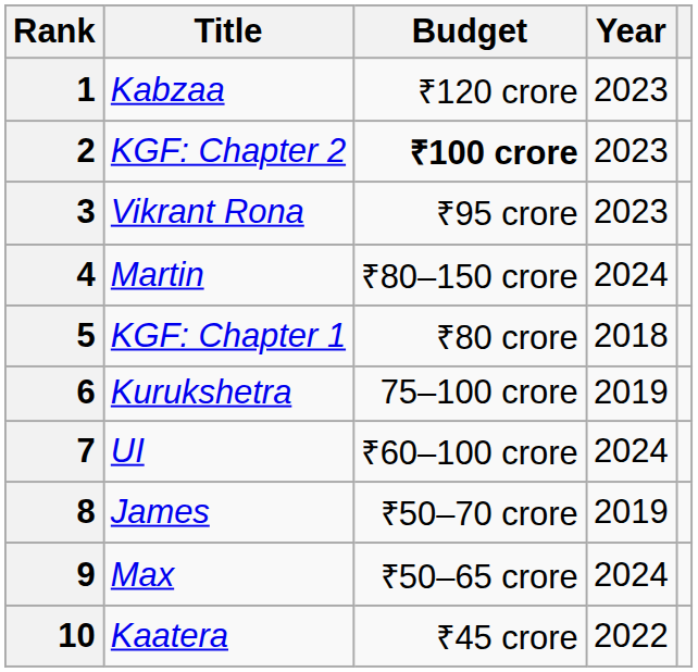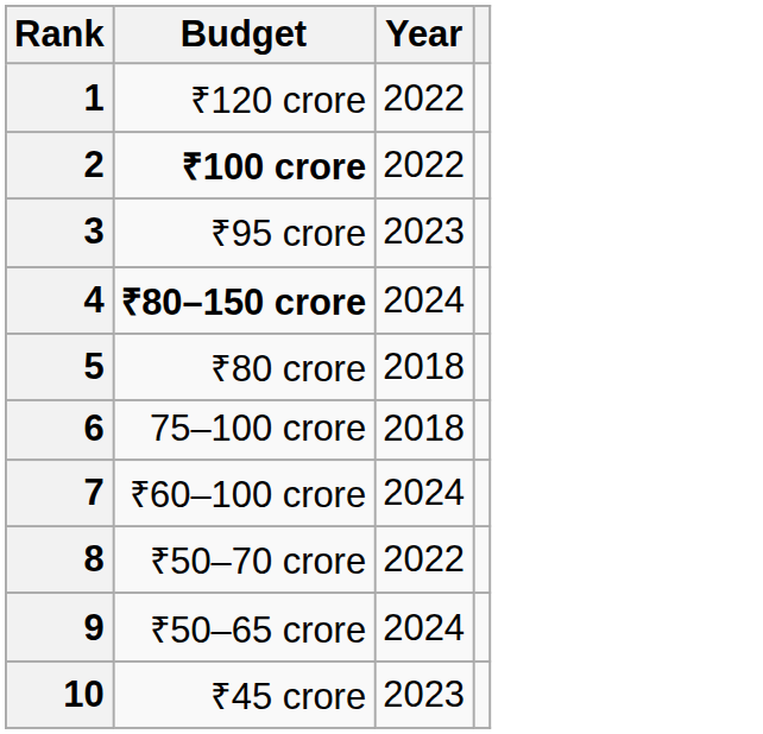 <table class="wikitable sortable plainrowheaders">
 <tr>
 <th scope="col">Rank</th>
-<th scope="col">Title</th>
 <th scope="col">Budget</th>
 <th scope="col">Year</th>
 <th scope="col" class="unsortable"></th>
 </tr>
 <tr>
 <th scope="row" style="text-align:right">1</th>
-<td><em><a href='#'>Kabzaa</a></em></td>
 <td align="right">₹120 crore</td>
-<td align="center">2023</td>
+<td align="center">2022</td>
 <td align="center"></td>
 </tr>
 <tr>
 <th scope="row" style="text-align:right">2</th>
-<td><em><a href='#'>KGF: Chapter 2</a></em></td>
 <td align="right"><strong>₹100 crore</strong></td>
-<td align="center">2023</td>
+<td align="center">2022</td>
 <td align="center"></td>
 </tr>
 <tr>
 <th scope="row" style="text-align:right">3</th>
-<td><em><a href='#'>Vikrant Rona</a></em></td>
 <td align="right">₹95 crore</td>
 <td align="center">2023</td>
 <td align="center"></td>
 </tr>
 <tr>
 <th scope="row" style="text-align:right">4</th>
-<td><em><a href='#'>Martin</a></em></td>
-<td align="right">₹80–150 crore</td>
+<td align="right"><strong>₹80–150 crore</strong></td>
 <td align="center">2024</td>
 <td align="center"></td>
 </tr>
 <tr>
 <th scope="row" style="text-align:right">5</th>
-<td><em><a href='#'>KGF: Chapter 1</a></em></td>
 <td align="right">₹80 crore</td>
 <td align="center">2018</td>
 <td align="center"></td>
 </tr>
 <tr>
 <th scope="row" style="text-align:right">6</th>
-<td><em><a href='#'>Kurukshetra</a></em></td>
 <td align="right">75–100 crore</td>
-<td align="center">2019</td>
+<td align="center">2018</td>
 <td align="center"></td>
 </tr>
 <tr>
 <th scope="row" style="text-align:right">7</th>
-<td><em><a href='#'>UI</a></em></td>
 <td align="right">₹60–100 crore</td>
 <td align="center">2024</td>
 <td align="center"></td>
 </tr>
 <tr>
 <th scope="row" style="text-align:right">8</th>
-<td><em><a href='#'>James</a></em></td>
 <td align="right">₹50–70 crore</td>
-<td align="center">2019</td>
+<td align="center">2022</td>
 <td align="center"><br></td>
 </tr>
 <tr>
 <th scope="row" style="text-align:right">9</th>
-<td><em><a href='#'>Max</a></em></td>
 <td align="right">₹50–65 crore</td>
 <td align="center">2024</td>
 <td align="center"></td>
 </tr>
 <tr>
 <th scope="row" style="text-align:right">10</th>
-<td><em><a href='#'>Kaatera</a></em></td>
 <td align="right">₹45 crore</td>
-<td align="center">2022</td>
+<td align="center">2023</td>
 <td align="center"></td>
 </tr>
 </table>
